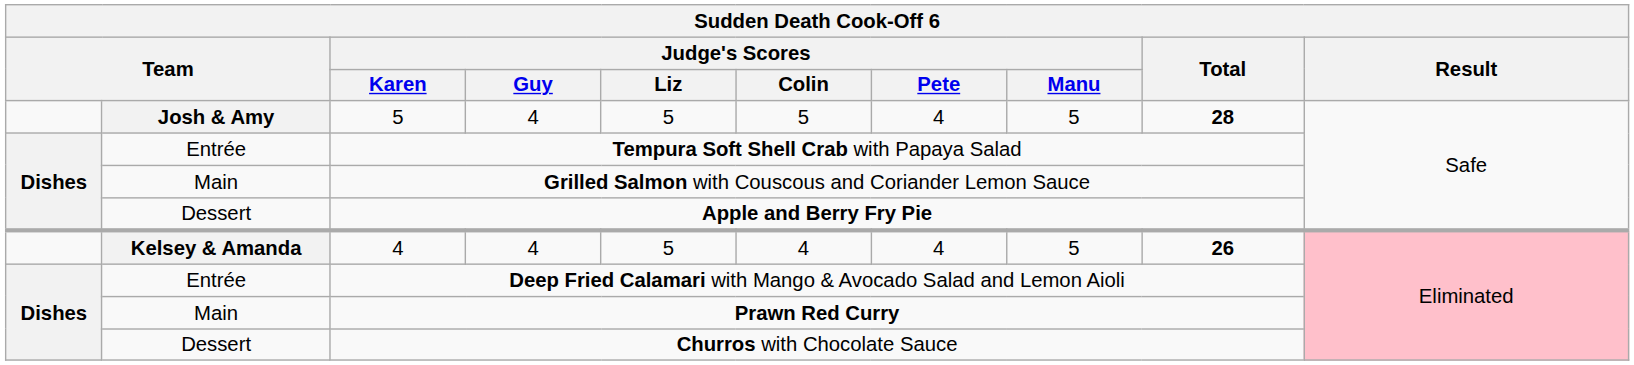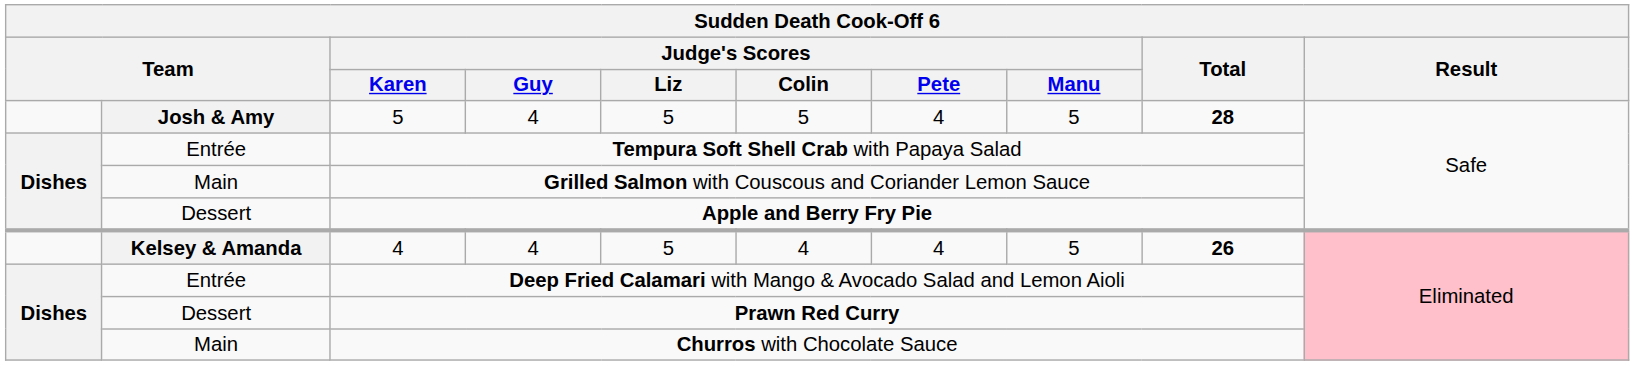 <table class="wikitable plainrowheaders" style="margin:1em auto; text-align:center; font-size:90%; width:80em;">
 <tr>
 <th colspan="10" >Sudden Death Cook-Off 6</th>
 </tr>
 <tr>
 <th rowspan="2" style="width:20%;" colspan="2">Team</th>
 <th colspan="6" style="width:50%;">Judge's Scores</th>
 <th rowspan="2" style="width:10%;">Total<br></th>
 <th rowspan="2" style="width:20%;">Result</th>
 </tr>
 <tr>
 <th style="width:50px;"><a href='#'>Karen</a></th>
 <th style="width:50px;"><a href='#'>Guy</a></th>
 <th style="width:50px;">Liz</th>
 <th style="width:50px;">Colin</th>
 <th style="width:50px;"><a href='#'>Pete</a></th>
 <th style="width:50px;"><a href='#'>Manu</a></th>
 </tr>
 <tr>
 <td></td>
 <th style="text-align:centre">Josh & Amy</th>
 <td>5</td>
 <td>4</td>
 <td>5</td>
 <td>5</td>
 <td>4</td>
 <td>5</td>
 <td><strong>28</strong></td>
 <td rowspan="4">Safe</td>
 </tr>
 <tr>
 <th rowspan="3">Dishes</th>
 <td>Entrée</td>
 <td colspan="7"><strong>Tempura Soft Shell Crab</strong> with Papaya Salad</td>
 </tr>
 <tr>
 <td>Main</td>
 <td colspan="7"><strong>Grilled Salmon</strong> with Couscous and Coriander Lemon Sauce</td>
 </tr>
 <tr>
 <td>Dessert</td>
 <td colspan="7"><strong>Apple and Berry Fry Pie</strong></td>
 </tr>
 <tr style="border-top:3px solid #aaa;">
 <td></td>
 <th style="text-align:centre">Kelsey & Amanda</th>
 <td>4</td>
 <td>4</td>
 <td>5</td>
 <td>4</td>
 <td>4</td>
 <td>5</td>
 <td><strong>26</strong></td>
 <td style="background:pink" rowspan="4">Eliminated</td>
 </tr>
 <tr>
 <th rowspan="3">Dishes</th>
 <td>Entrée</td>
 <td colspan="7"><strong>Deep Fried Calamari</strong> with Mango & Avocado Salad and Lemon Aioli</td>
 </tr>
 <tr>
-<td>Main</td>
+<td>Dessert</td>
 <td colspan="7"><strong>Prawn Red Curry</strong></td>
 </tr>
 <tr>
-<td>Dessert</td>
+<td>Main</td>
 <td colspan="7"><strong>Churros</strong> with Chocolate Sauce</td>
 </tr>
 </table>
